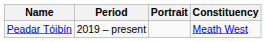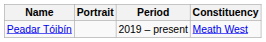 <table class="wikitable">
 <tr>
 <th>Name</th>
+<th>Portrait</th>
 <th>Period</th>
-<th>Portrait</th>
 <th>Constituency</th>
 </tr>
 <tr>
 <td><a href='#'>Peadar Tóibín</a></td>
+<td></td>
 <td>2019 – present</td>
-<td></td>
 <td><a href='#'>Meath West</a></td>
 </tr>
 </table>
